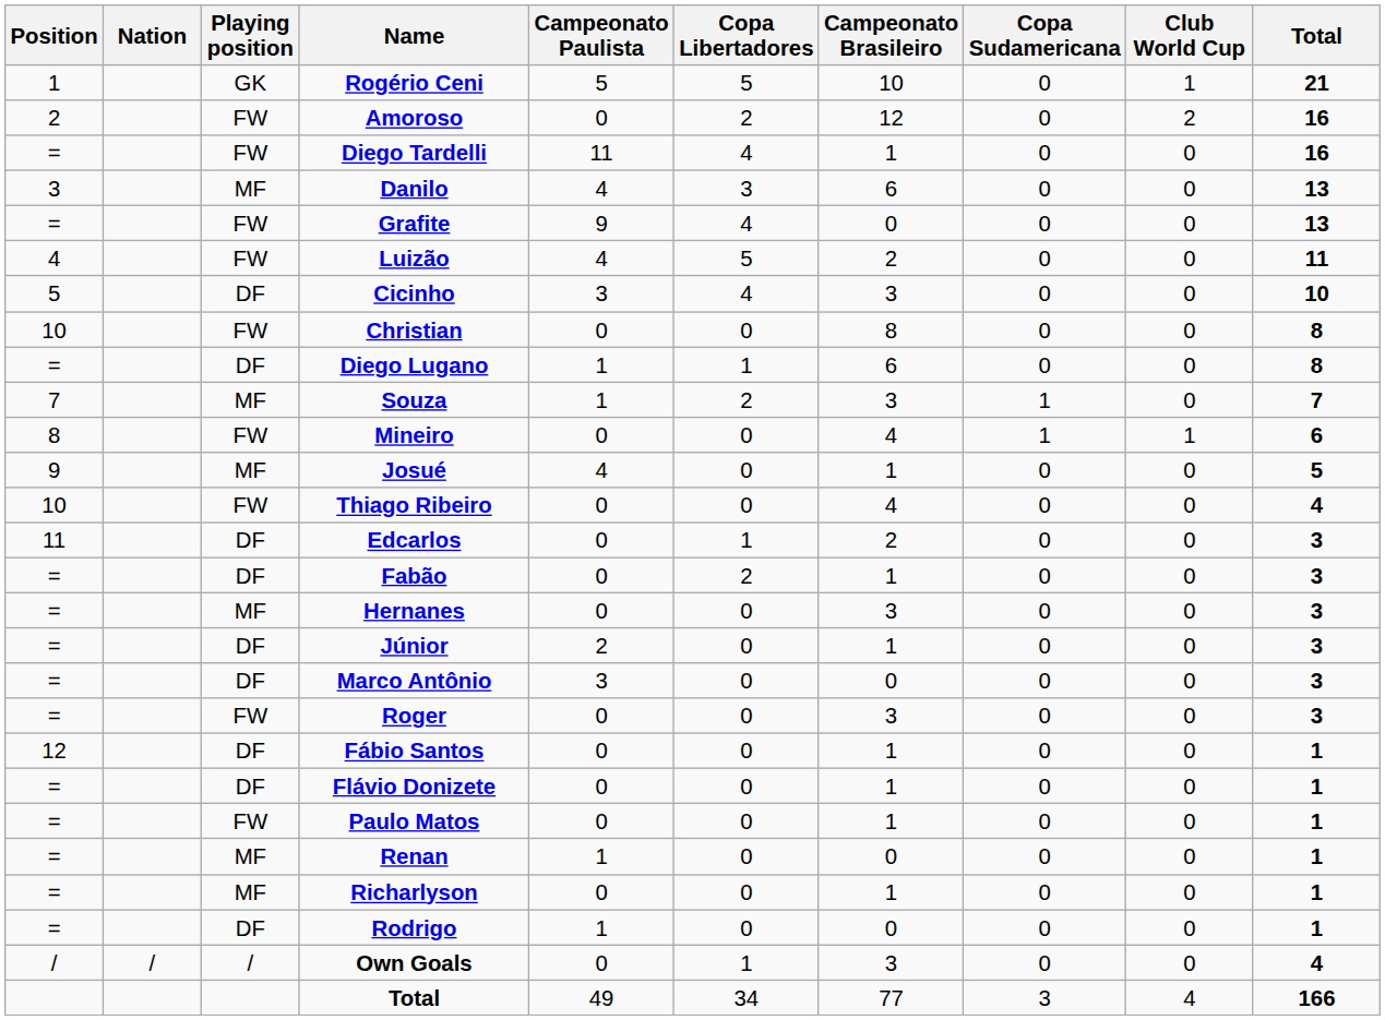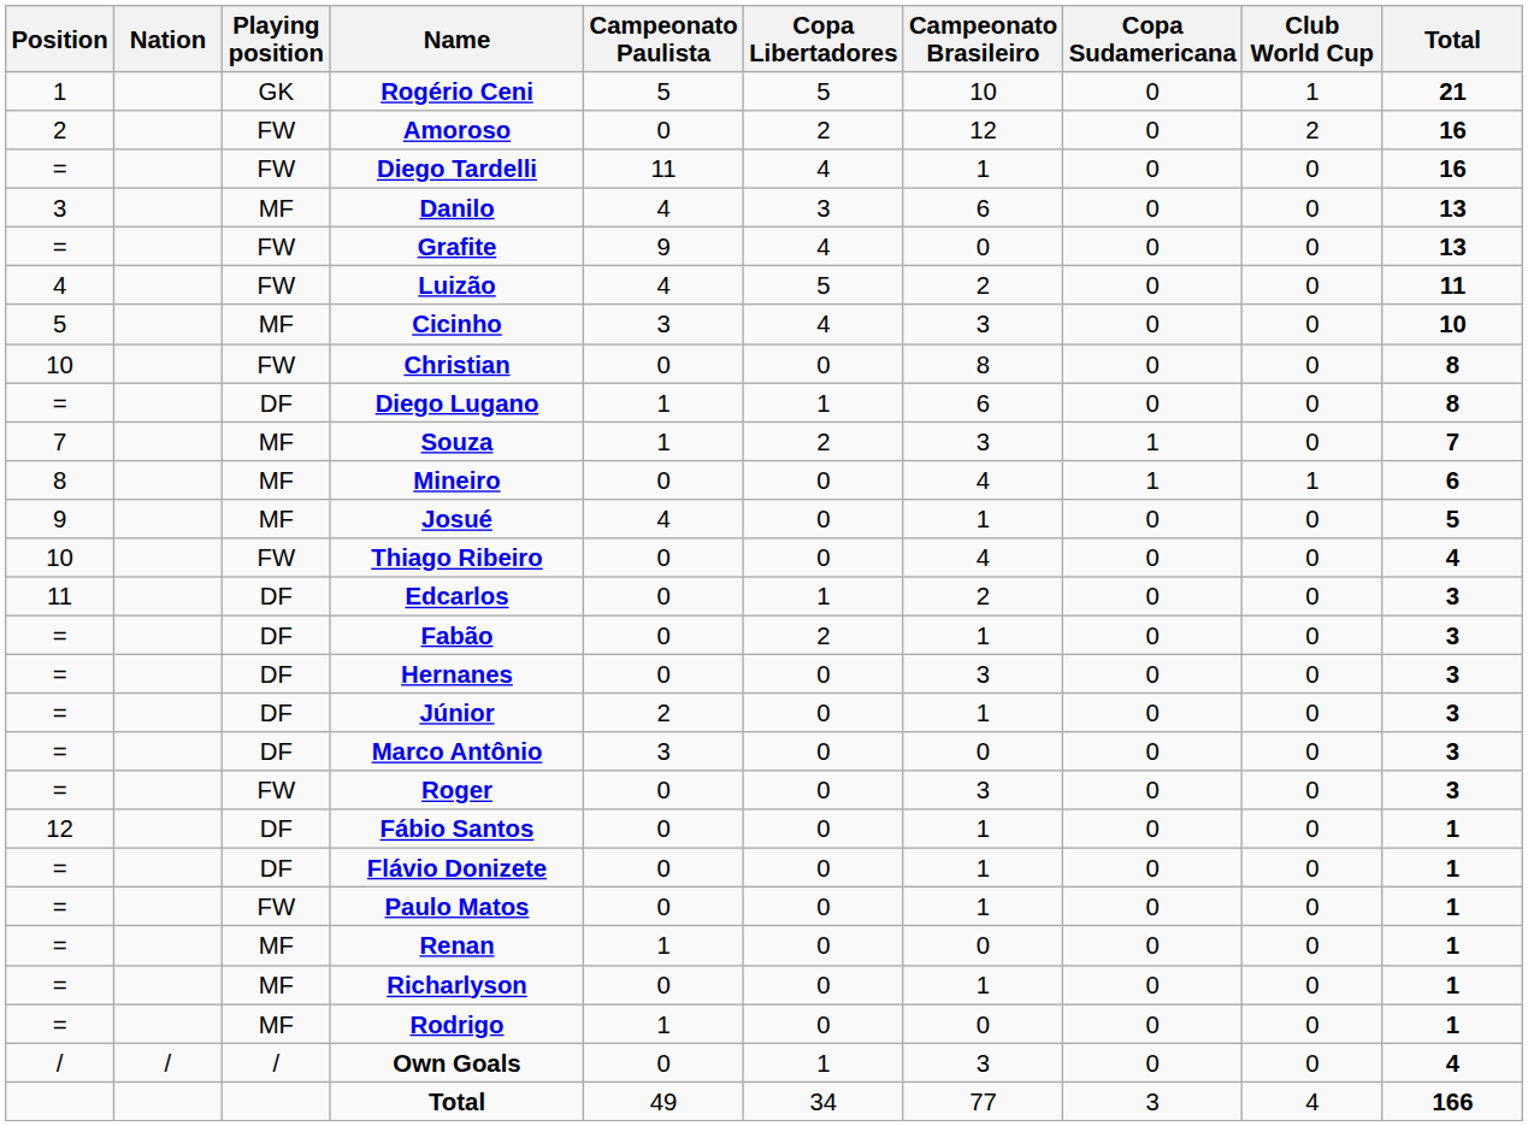 <table class="wikitable" style="font-size: 95%; text-align: center;">
 <tr>
 <th width=60>Position</th>
 <th width=60>Nation</th>
 <th width=60>Playing position</th>
 <th width=150>Name</th>
 <th width=80>Campeonato Paulista</th>
 <th width=80>Copa Libertadores</th>
 <th width=80>Campeonato Brasileiro</th>
 <th width=80>Copa Sudamericana</th>
 <th width=80>Club World Cup</th>
 <th width=80>Total</th>
 </tr>
 <tr>
 <td>1</td>
 <td></td>
 <td>GK</td>
 <td><strong><a href='#'>Rogério Ceni</a></strong></td>
 <td>5</td>
 <td>5</td>
 <td>10</td>
 <td>0</td>
 <td>1</td>
 <td><strong>21</strong></td>
 </tr>
 <tr>
 <td>2</td>
 <td></td>
 <td>FW</td>
 <td><strong><a href='#'>Amoroso</a></strong></td>
 <td>0</td>
 <td>2</td>
 <td>12</td>
 <td>0</td>
 <td>2</td>
 <td><strong>16</strong></td>
 </tr>
 <tr>
 <td>=</td>
 <td></td>
 <td>FW</td>
 <td><strong><a href='#'>Diego Tardelli</a></strong></td>
 <td>11</td>
 <td>4</td>
 <td>1</td>
 <td>0</td>
 <td>0</td>
 <td><strong>16</strong></td>
 </tr>
 <tr>
 <td>3</td>
 <td></td>
 <td>MF</td>
 <td><strong><a href='#'>Danilo</a></strong></td>
 <td>4</td>
 <td>3</td>
 <td>6</td>
 <td>0</td>
 <td>0</td>
 <td><strong>13</strong></td>
 </tr>
 <tr>
 <td>=</td>
 <td></td>
 <td>FW</td>
 <td><strong><a href='#'>Grafite</a></strong></td>
 <td>9</td>
 <td>4</td>
 <td>0</td>
 <td>0</td>
 <td>0</td>
 <td><strong>13</strong></td>
 </tr>
 <tr>
 <td>4</td>
 <td></td>
 <td>FW</td>
 <td><strong><a href='#'>Luizão</a></strong></td>
 <td>4</td>
 <td>5</td>
 <td>2</td>
 <td>0</td>
 <td>0</td>
 <td><strong>11</strong></td>
 </tr>
 <tr>
 <td>5</td>
 <td></td>
-<td>DF</td>
+<td>MF</td>
 <td><strong><a href='#'>Cicinho</a></strong></td>
 <td>3</td>
 <td>4</td>
 <td>3</td>
 <td>0</td>
 <td>0</td>
 <td><strong>10</strong></td>
 </tr>
 <tr>
 <td>10</td>
 <td></td>
 <td>FW</td>
 <td><strong><a href='#'>Christian</a></strong></td>
 <td>0</td>
 <td>0</td>
 <td>8</td>
 <td>0</td>
 <td>0</td>
 <td><strong>8</strong></td>
 </tr>
 <tr>
 <td>=</td>
 <td></td>
 <td>DF</td>
 <td><strong><a href='#'>Diego Lugano</a></strong></td>
 <td>1</td>
 <td>1</td>
 <td>6</td>
 <td>0</td>
 <td>0</td>
 <td><strong>8</strong></td>
 </tr>
 <tr>
 <td>7</td>
 <td></td>
 <td>MF</td>
 <td><strong><a href='#'>Souza</a></strong></td>
 <td>1</td>
 <td>2</td>
 <td>3</td>
 <td>1</td>
 <td>0</td>
 <td><strong>7</strong></td>
 </tr>
 <tr>
 <td>8</td>
 <td></td>
-<td>FW</td>
+<td>MF</td>
 <td><strong><a href='#'>Mineiro</a></strong></td>
 <td>0</td>
 <td>0</td>
 <td>4</td>
 <td>1</td>
 <td>1</td>
 <td><strong>6</strong></td>
 </tr>
 <tr>
 <td>9</td>
 <td></td>
 <td>MF</td>
 <td><strong><a href='#'>Josué</a></strong></td>
 <td>4</td>
 <td>0</td>
 <td>1</td>
 <td>0</td>
 <td>0</td>
 <td><strong>5</strong></td>
 </tr>
 <tr>
 <td>10</td>
 <td></td>
 <td>FW</td>
 <td><strong><a href='#'>Thiago Ribeiro</a></strong></td>
 <td>0</td>
 <td>0</td>
 <td>4</td>
 <td>0</td>
 <td>0</td>
 <td><strong>4</strong></td>
 </tr>
 <tr>
 <td>11</td>
 <td></td>
 <td>DF</td>
 <td><strong><a href='#'>Edcarlos</a></strong></td>
 <td>0</td>
 <td>1</td>
 <td>2</td>
 <td>0</td>
 <td>0</td>
 <td><strong>3</strong></td>
 </tr>
 <tr>
 <td>=</td>
 <td></td>
 <td>DF</td>
 <td><strong><a href='#'>Fabão</a></strong></td>
 <td>0</td>
 <td>2</td>
 <td>1</td>
 <td>0</td>
 <td>0</td>
 <td><strong>3</strong></td>
 </tr>
 <tr>
 <td>=</td>
 <td></td>
-<td>MF</td>
+<td>DF</td>
 <td><strong><a href='#'>Hernanes</a></strong></td>
 <td>0</td>
 <td>0</td>
 <td>3</td>
 <td>0</td>
 <td>0</td>
 <td><strong>3</strong></td>
 </tr>
 <tr>
 <td>=</td>
 <td></td>
 <td>DF</td>
 <td><strong><a href='#'>Júnior</a></strong></td>
 <td>2</td>
 <td>0</td>
 <td>1</td>
 <td>0</td>
 <td>0</td>
 <td><strong>3</strong></td>
 </tr>
 <tr>
 <td>=</td>
 <td></td>
 <td>DF</td>
 <td><strong><a href='#'>Marco Antônio</a></strong></td>
 <td>3</td>
 <td>0</td>
 <td>0</td>
 <td>0</td>
 <td>0</td>
 <td><strong>3</strong></td>
 </tr>
 <tr>
 <td>=</td>
 <td></td>
 <td>FW</td>
 <td><strong><a href='#'>Roger</a></strong></td>
 <td>0</td>
 <td>0</td>
 <td>3</td>
 <td>0</td>
 <td>0</td>
 <td><strong>3</strong></td>
 </tr>
 <tr>
 <td>12</td>
 <td></td>
 <td>DF</td>
 <td><strong><a href='#'>Fábio Santos</a></strong></td>
 <td>0</td>
 <td>0</td>
 <td>1</td>
 <td>0</td>
 <td>0</td>
 <td><strong>1</strong></td>
 </tr>
 <tr>
 <td>=</td>
 <td></td>
 <td>DF</td>
 <td><strong><a href='#'>Flávio Donizete</a></strong></td>
 <td>0</td>
 <td>0</td>
 <td>1</td>
 <td>0</td>
 <td>0</td>
 <td><strong>1</strong></td>
 </tr>
 <tr>
 <td>=</td>
 <td></td>
 <td>FW</td>
 <td><strong><a href='#'>Paulo Matos</a></strong></td>
 <td>0</td>
 <td>0</td>
 <td>1</td>
 <td>0</td>
 <td>0</td>
 <td><strong>1</strong></td>
 </tr>
 <tr>
 <td>=</td>
 <td></td>
 <td>MF</td>
 <td><strong><a href='#'>Renan</a></strong></td>
 <td>1</td>
 <td>0</td>
 <td>0</td>
 <td>0</td>
 <td>0</td>
 <td><strong>1</strong></td>
 </tr>
 <tr>
 <td>=</td>
 <td></td>
 <td>MF</td>
 <td><strong><a href='#'>Richarlyson</a></strong></td>
 <td>0</td>
 <td>0</td>
 <td>1</td>
 <td>0</td>
 <td>0</td>
 <td><strong>1</strong></td>
 </tr>
 <tr>
 <td>=</td>
 <td></td>
-<td>DF</td>
+<td>MF</td>
 <td><strong><a href='#'>Rodrigo</a></strong></td>
 <td>1</td>
 <td>0</td>
 <td>0</td>
 <td>0</td>
 <td>0</td>
 <td><strong>1</strong></td>
 </tr>
 <tr>
 <td>/</td>
 <td>/</td>
 <td>/</td>
 <td><strong>Own Goals</strong></td>
 <td>0</td>
 <td>1</td>
 <td>3</td>
 <td>0</td>
 <td>0</td>
 <td><strong>4</strong></td>
 </tr>
 <tr>
 <td></td>
 <td></td>
 <td></td>
 <td><strong>Total</strong></td>
 <td>49</td>
 <td>34</td>
 <td>77</td>
 <td>3</td>
 <td>4</td>
 <td><strong>166</strong></td>
 </tr>
 </table>
